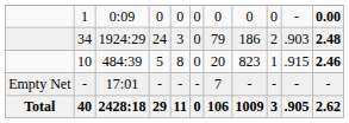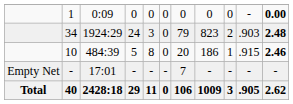 <table class="wikitable sortable">
 <tr align="center">
 </tr>
 <tr align="center" bgcolor="">
 <td></td>
 <td>1</td>
 <td>0:09</td>
 <td>0</td>
 <td>0</td>
 <td>0</td>
 <td>0</td>
 <td>0</td>
 <td>0</td>
 <td>-</td>
 <td><strong>0.00</strong></td>
 </tr>
 <tr align="center" bgcolor="f0f0f0">
 <td></td>
 <td>34</td>
 <td>1924:29</td>
 <td>24</td>
 <td>3</td>
 <td>0</td>
 <td>79</td>
-<td>186</td>
+<td>823</td>
 <td>2</td>
 <td>.903</td>
 <td><strong>2.48</strong></td>
 </tr>
 <tr align="center" bgcolor="">
 <td></td>
 <td>10</td>
 <td>484:39</td>
 <td>5</td>
 <td>8</td>
 <td>0</td>
 <td>20</td>
-<td>823</td>
+<td>186</td>
 <td>1</td>
 <td>.915</td>
 <td><strong>2.46</strong></td>
 </tr>
 <tr align="center" bgcolor="f0f0f0">
 <td>Empty Net</td>
 <td>-</td>
 <td>17:01</td>
 <td>-</td>
 <td>-</td>
 <td>-</td>
 <td>7</td>
 <td>-</td>
 <td>-</td>
 <td>-</td>
 <td>-</td>
 </tr>
 <tr>
 <th>Total</th>
 <th>40</th>
 <th>2428:18</th>
 <th>29</th>
 <th>11</th>
 <th>0</th>
 <th>106</th>
 <th>1009</th>
 <th>3</th>
 <th>.905</th>
 <th>2.62</th>
 </tr>
 </table>
